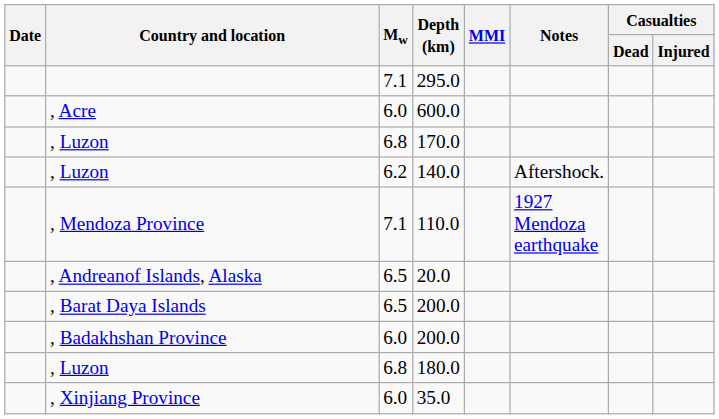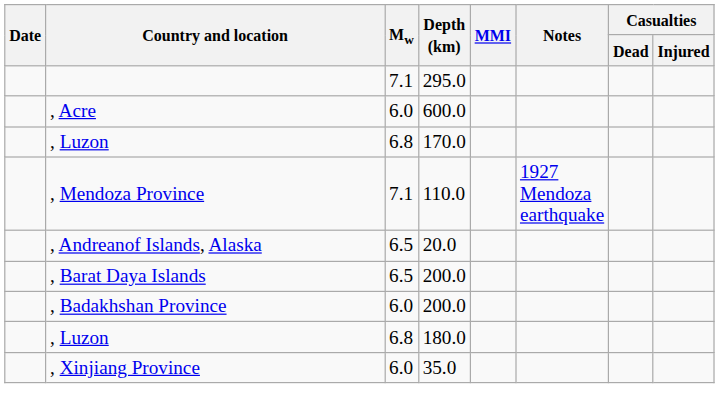 <table class="wikitable sortable sort-under" style="border:1px black; margin-left:1em;">
 <tr>
 <th rowspan="2"><small>Date</small></th>
 <th rowspan="2" style="width: 310px"><small>Country and location</small></th>
 <th rowspan="2"><small>M<sub>w</sub></small></th>
 <th rowspan="2"><small>Depth (km)</small></th>
 <th rowspan="2"><small><a href='#'>MMI</a></small></th>
 <th rowspan="2" class="unsortable"><small>Notes</small></th>
 <th colspan="2"><small>Casualties</small></th>
 </tr>
 <tr>
 <th><small>Dead</small></th>
 <th><small>Injured</small></th>
 </tr>
 <tr>
 <td></td>
 <td></td>
 <td>7.1</td>
 <td>295.0</td>
 <td></td>
 <td></td>
 <td></td>
 <td></td>
 </tr>
 <tr>
 <td></td>
 <td>, <a href='#'>Acre</a></td>
 <td>6.0</td>
 <td>600.0</td>
 <td></td>
 <td></td>
 <td></td>
 <td></td>
 </tr>
 <tr>
 <td></td>
 <td>, <a href='#'>Luzon</a></td>
 <td>6.8</td>
 <td>170.0</td>
 <td></td>
 <td></td>
-<td></td>
-<td></td>
-</tr>
-<tr>
-<td></td>
-<td>, <a href='#'>Luzon</a></td>
-<td>6.2</td>
-<td>140.0</td>
-<td></td>
-<td>Aftershock.</td>
 <td></td>
 <td></td>
 </tr>
 <tr>
 <td></td>
 <td>, <a href='#'>Mendoza Province</a></td>
 <td>7.1</td>
 <td>110.0</td>
 <td></td>
 <td><a href='#'>1927 Mendoza earthquake</a></td>
 <td></td>
 <td></td>
 </tr>
 <tr>
 <td></td>
 <td>, <a href='#'>Andreanof Islands</a>, <a href='#'>Alaska</a></td>
 <td>6.5</td>
 <td>20.0</td>
 <td></td>
 <td></td>
 <td></td>
 <td></td>
 </tr>
 <tr>
 <td></td>
 <td>, <a href='#'>Barat Daya Islands</a></td>
 <td>6.5</td>
 <td>200.0</td>
 <td></td>
 <td></td>
 <td></td>
 <td></td>
 </tr>
 <tr>
 <td></td>
 <td>, <a href='#'>Badakhshan Province</a></td>
 <td>6.0</td>
 <td>200.0</td>
 <td></td>
 <td></td>
 <td></td>
 <td></td>
 </tr>
 <tr>
 <td></td>
 <td>, <a href='#'>Luzon</a></td>
 <td>6.8</td>
 <td>180.0</td>
 <td></td>
 <td></td>
 <td></td>
 <td></td>
 </tr>
 <tr>
 <td></td>
 <td>, <a href='#'>Xinjiang Province</a></td>
 <td>6.0</td>
 <td>35.0</td>
 <td></td>
 <td></td>
 <td></td>
 <td></td>
 </tr>
 </table>
